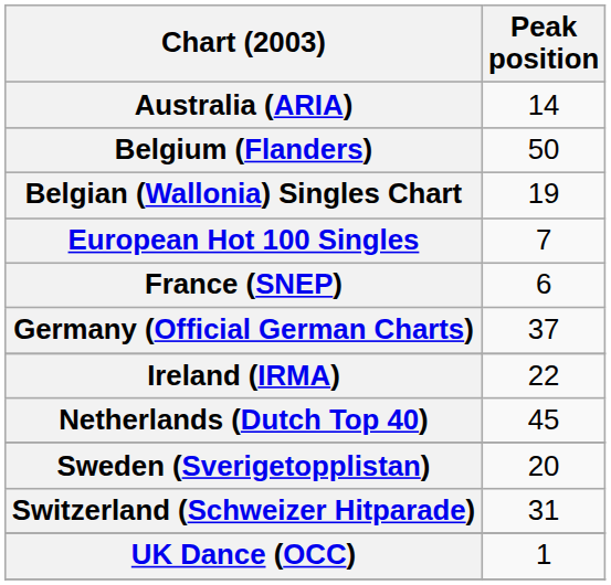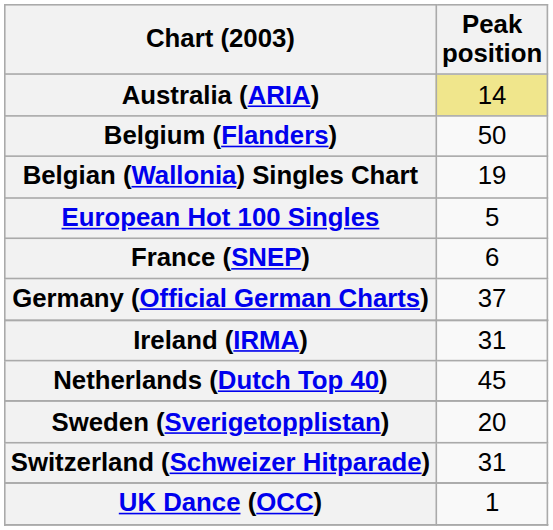 <table class="wikitable sortable plainrowheaders" style="text-align:center">
 <tr>
 <th scope="col">Chart (2003)</th>
 <th scope="col">Peak<br> position</th>
 </tr>
 <tr>
 <th scope="row">Australia (<a href='#'>ARIA</a>)</th>
-<td>14</td>
+<td style="background: khaki;">14</td>
 </tr>
 <tr>
 <th scope="row">Belgium (<a href='#'>Flanders</a>)</th>
 <td>50</td>
 </tr>
 <tr>
 <th scope="row">Belgian (<a href='#'>Wallonia</a>) Singles Chart</th>
 <td>19</td>
 </tr>
 <tr>
 <th scope="row"><a href='#'>European Hot 100 Singles</a></th>
-<td>7</td>
+<td>5</td>
 </tr>
 <tr>
 <th scope="row">France (<a href='#'>SNEP</a>)</th>
 <td>6</td>
 </tr>
 <tr>
 <th scope="row">Germany (<a href='#'>Official German Charts</a>)<br></th>
 <td>37</td>
 </tr>
 <tr>
 </tr>
 <tr>
 </tr>
 <tr>
 <th scope="row">Ireland (<a href='#'>IRMA</a>)</th>
-<td>22</td>
+<td>31</td>
 </tr>
 <tr>
 <th scope="row">Netherlands (<a href='#'>Dutch Top 40</a>)</th>
 <td>45</td>
 </tr>
 <tr>
 </tr>
 <tr>
 <th scope="row">Sweden (<a href='#'>Sverigetopplistan</a>)</th>
 <td>20</td>
 </tr>
 <tr>
 <th scope="row">Switzerland (<a href='#'>Schweizer Hitparade</a>)</th>
 <td>31</td>
 </tr>
 <tr>
 </tr>
 <tr>
 <th scope="row"><a href='#'>UK Dance</a> (<a href='#'>OCC</a>)</th>
 <td>1</td>
 </tr>
 <tr>
 </tr>
 <tr>
 </tr>
 </table>
